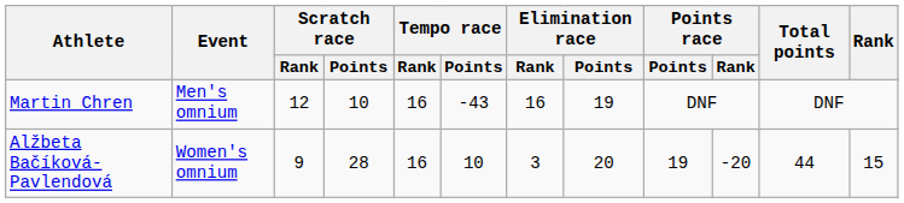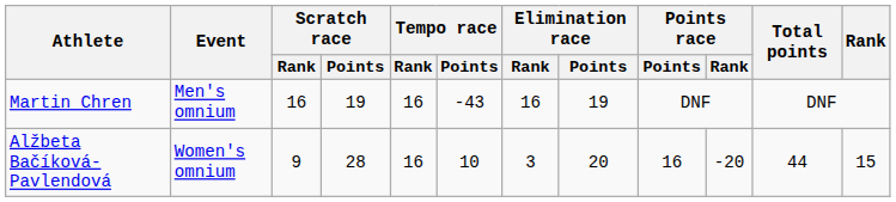 <table class="wikitable" style="font-size:90%">
 <tr>
 <th rowspan="2">Athlete</th>
 <th rowspan="2">Event</th>
 <th colspan=2>Scratch race</th>
 <th colspan=2>Tempo race</th>
 <th colspan=2>Elimination race</th>
 <th colspan=2>Points race</th>
 <th rowspan=2>Total points</th>
 <th rowspan=2>Rank</th>
 </tr>
 <tr style="font-size:95%">
 <th>Rank</th>
 <th>Points</th>
 <th>Rank</th>
 <th>Points</th>
 <th>Rank</th>
 <th>Points</th>
 <th>Points</th>
 <th>Rank</th>
 </tr>
 <tr align=center>
 <td align=left><a href='#'>Martin Chren</a></td>
 <td align=left><a href='#'>Men's omnium</a></td>
-<td>12</td>
-<td>10</td>
+<td>16</td>
+<td>19</td>
 <td>16</td>
 <td>-43</td>
 <td>16</td>
 <td>19</td>
 <td colspan=2>DNF</td>
 <td colspan=2>DNF</td>
 </tr>
 <tr align=center>
 <td align=left><a href='#'>Alžbeta Bačíková-Pavlendová</a></td>
 <td align=left rowspan=2><a href='#'>Women's omnium</a></td>
 <td>9</td>
 <td>28</td>
 <td>16</td>
 <td>10</td>
 <td>3</td>
 <td>20</td>
-<td>19</td>
+<td>16</td>
 <td>-20</td>
 <td>44</td>
 <td>15</td>
 </tr>
 </table>
